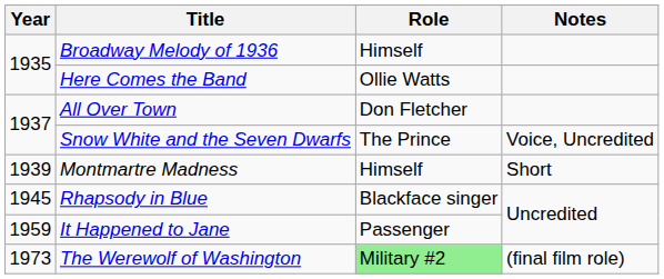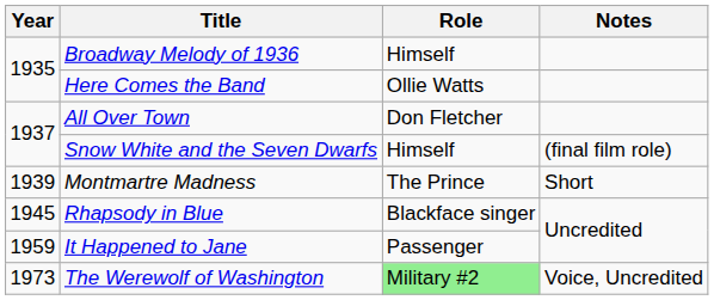 <table class="wikitable">
 <tr>
 <th>Year</th>
 <th>Title</th>
 <th>Role</th>
 <th>Notes</th>
 </tr>
 <tr>
 <td rowspan="2">1935</td>
 <td><em><a href='#'>Broadway Melody of 1936</a></em></td>
 <td>Himself</td>
 <td></td>
 </tr>
 <tr>
 <td><em><a href='#'>Here Comes the Band</a></em></td>
 <td>Ollie Watts</td>
 <td></td>
 </tr>
 <tr>
 <td rowspan="2">1937</td>
 <td><em><a href='#'>All Over Town</a></em></td>
 <td>Don Fletcher</td>
 <td></td>
 </tr>
 <tr>
 <td><em><a href='#'>Snow White and the Seven Dwarfs</a></em></td>
-<td>The Prince</td>
-<td>Voice, Uncredited</td>
+<td>Himself</td>
+<td>(final film role)</td>
 </tr>
 <tr>
 <td>1939</td>
 <td><em>Montmartre Madness</em></td>
-<td>Himself</td>
+<td>The Prince</td>
 <td>Short</td>
 </tr>
 <tr>
 <td>1945</td>
 <td><em><a href='#'>Rhapsody in Blue</a></em></td>
 <td>Blackface singer</td>
 <td rowspan="2">Uncredited</td>
 </tr>
 <tr>
 <td>1959</td>
 <td><em><a href='#'>It Happened to Jane</a></em></td>
 <td>Passenger</td>
 </tr>
 <tr>
 <td>1973</td>
 <td><em><a href='#'>The Werewolf of Washington</a></em></td>
 <td style="background: lightgreen;">Military #2</td>
-<td>(final film role)</td>
+<td>Voice, Uncredited</td>
 </tr>
 </table>
